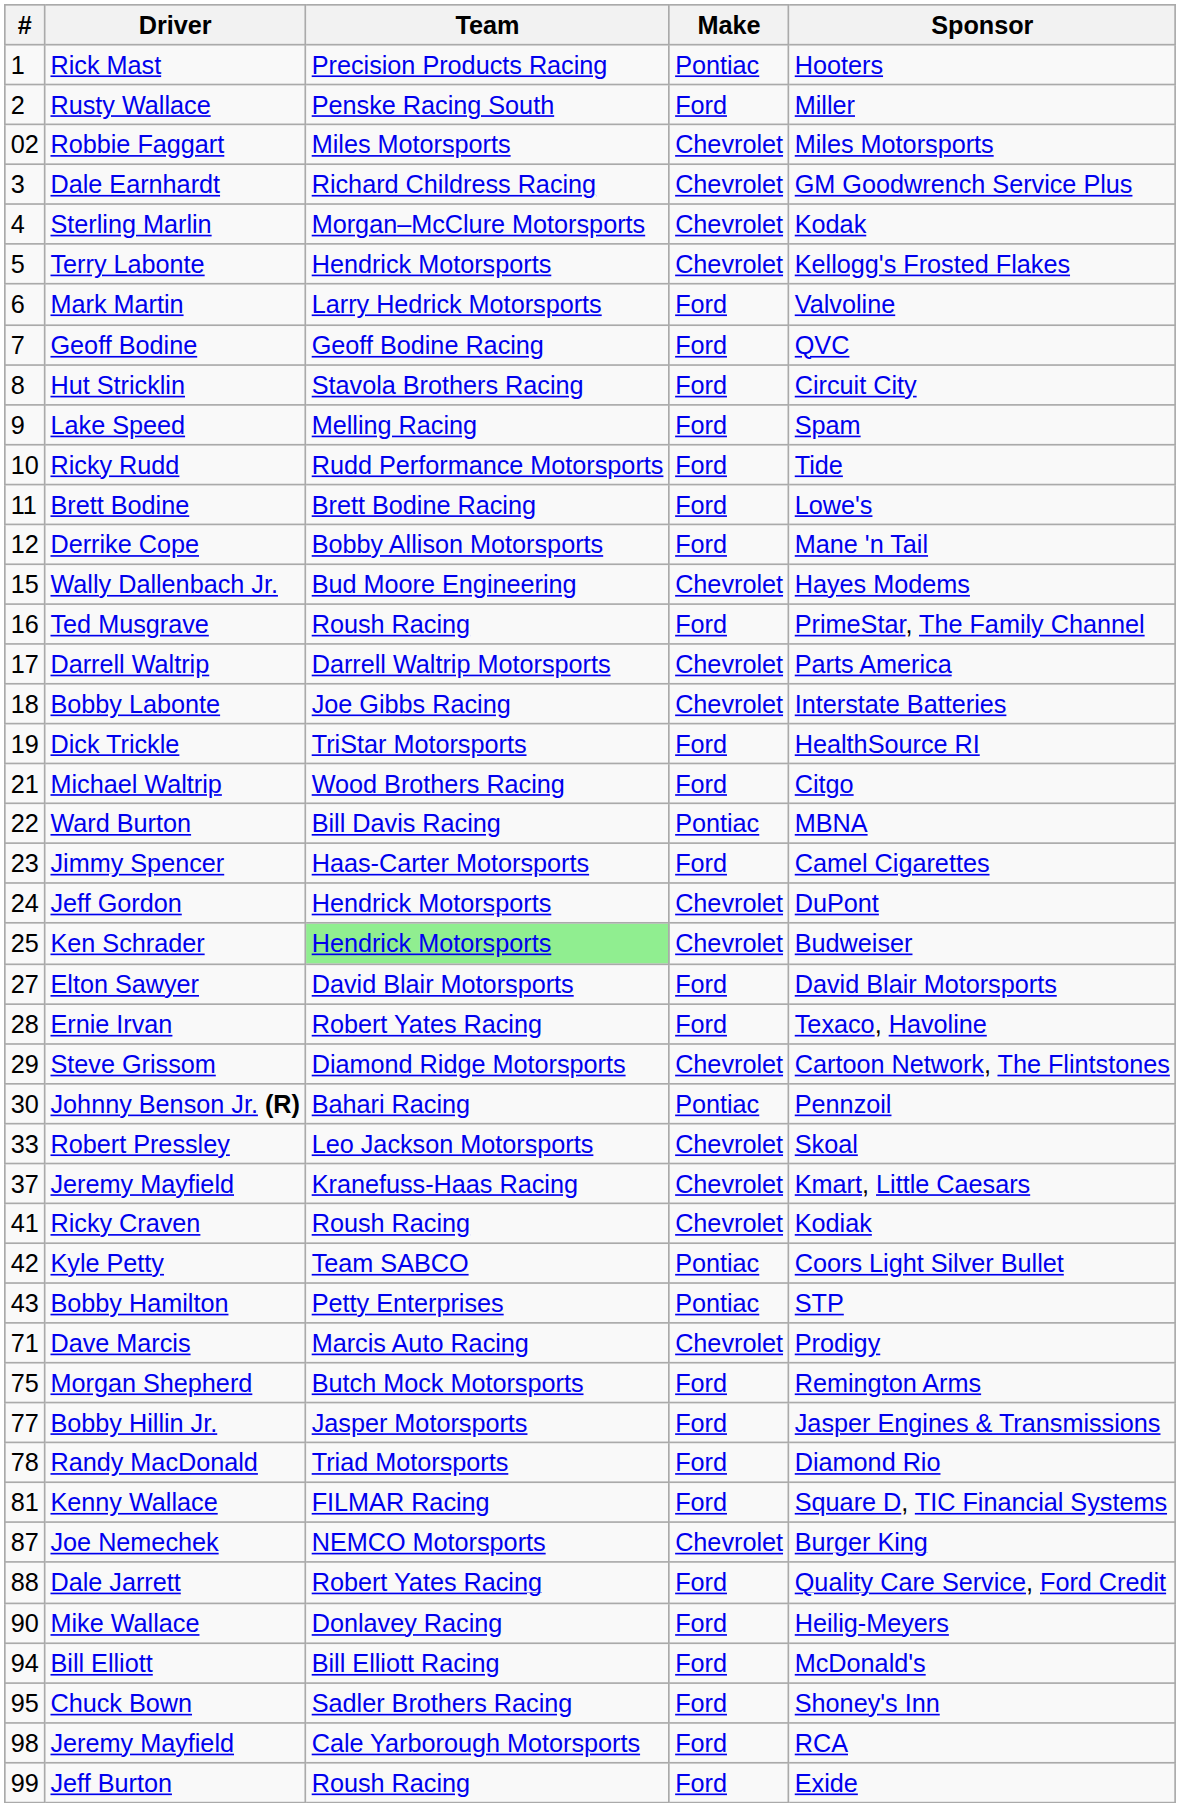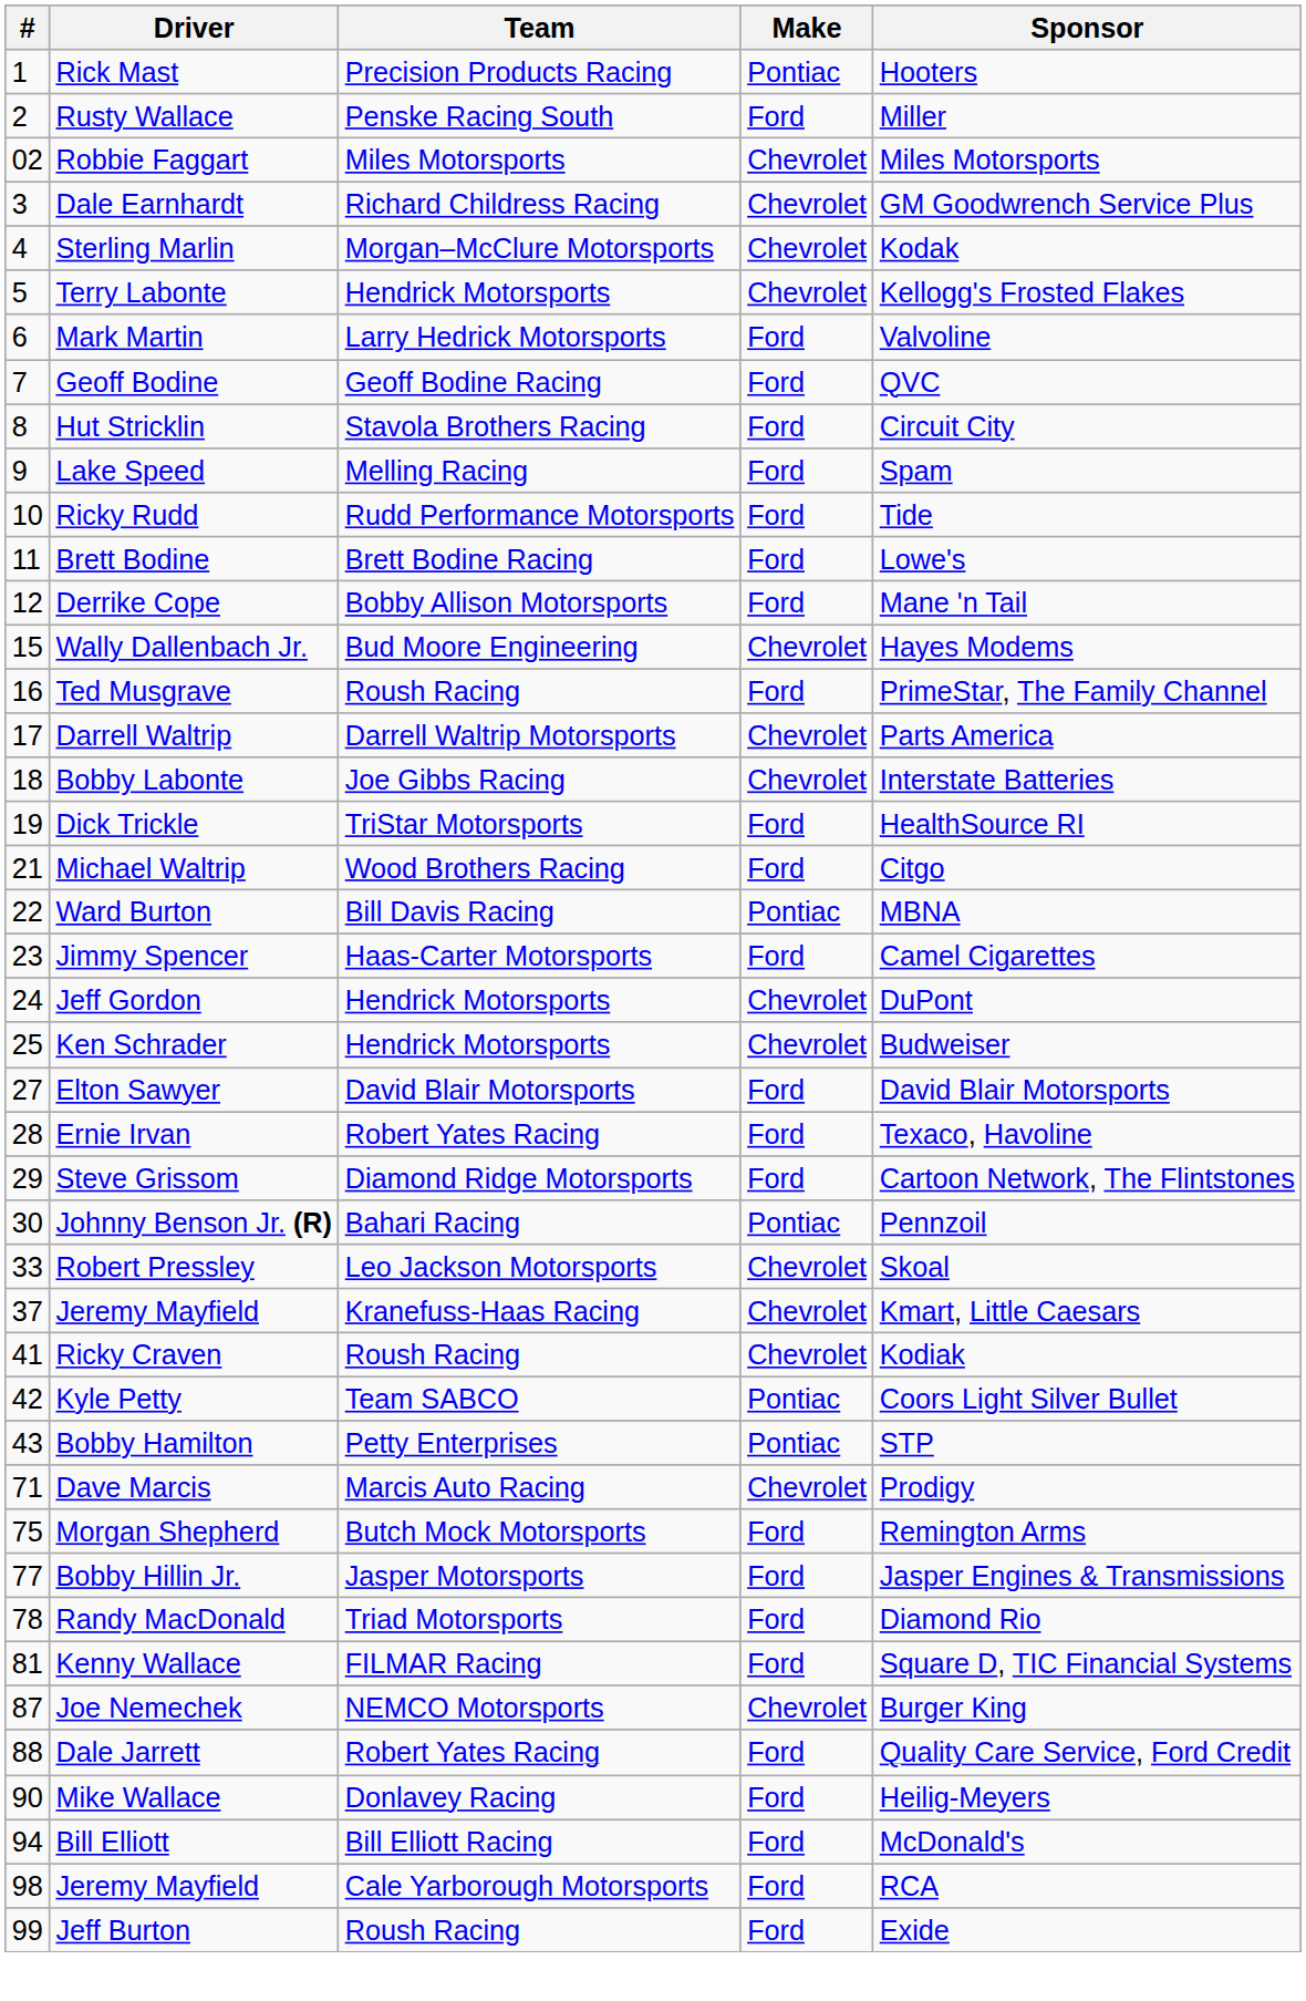 <table class="wikitable" style="font-size:95%">
 <tr>
 <th>#</th>
 <th>Driver</th>
 <th>Team</th>
 <th>Make</th>
 <th>Sponsor</th>
 </tr>
 <tr>
 <td>1</td>
 <td><a href='#'>Rick Mast</a></td>
 <td><a href='#'>Precision Products Racing</a></td>
 <td><a href='#'>Pontiac</a></td>
 <td><a href='#'>Hooters</a></td>
 </tr>
 <tr>
 <td>2</td>
 <td><a href='#'>Rusty Wallace</a></td>
 <td><a href='#'>Penske Racing South</a></td>
 <td><a href='#'>Ford</a></td>
 <td><a href='#'>Miller</a></td>
 </tr>
 <tr>
 <td>02</td>
 <td><a href='#'>Robbie Faggart</a></td>
 <td><a href='#'>Miles Motorsports</a></td>
 <td><a href='#'>Chevrolet</a></td>
 <td><a href='#'>Miles Motorsports</a></td>
 </tr>
 <tr>
 <td>3</td>
 <td><a href='#'>Dale Earnhardt</a></td>
 <td><a href='#'>Richard Childress Racing</a></td>
 <td><a href='#'>Chevrolet</a></td>
 <td><a href='#'>GM Goodwrench Service Plus</a></td>
 </tr>
 <tr>
 <td>4</td>
 <td><a href='#'>Sterling Marlin</a></td>
 <td><a href='#'>Morgan–McClure Motorsports</a></td>
 <td><a href='#'>Chevrolet</a></td>
 <td><a href='#'>Kodak</a></td>
 </tr>
 <tr>
 <td>5</td>
 <td><a href='#'>Terry Labonte</a></td>
 <td><a href='#'>Hendrick Motorsports</a></td>
 <td><a href='#'>Chevrolet</a></td>
 <td><a href='#'>Kellogg's Frosted Flakes</a></td>
 </tr>
 <tr>
 <td>6</td>
 <td><a href='#'>Mark Martin</a></td>
 <td><a href='#'>Larry Hedrick Motorsports</a></td>
 <td><a href='#'>Ford</a></td>
 <td><a href='#'>Valvoline</a></td>
 </tr>
 <tr>
 <td>7</td>
 <td><a href='#'>Geoff Bodine</a></td>
 <td><a href='#'>Geoff Bodine Racing</a></td>
 <td><a href='#'>Ford</a></td>
 <td><a href='#'>QVC</a></td>
 </tr>
 <tr>
 <td>8</td>
 <td><a href='#'>Hut Stricklin</a></td>
 <td><a href='#'>Stavola Brothers Racing</a></td>
 <td><a href='#'>Ford</a></td>
 <td><a href='#'>Circuit City</a></td>
 </tr>
 <tr>
 <td>9</td>
 <td><a href='#'>Lake Speed</a></td>
 <td><a href='#'>Melling Racing</a></td>
 <td><a href='#'>Ford</a></td>
 <td><a href='#'>Spam</a></td>
 </tr>
 <tr>
 <td>10</td>
 <td><a href='#'>Ricky Rudd</a></td>
 <td><a href='#'>Rudd Performance Motorsports</a></td>
 <td><a href='#'>Ford</a></td>
 <td><a href='#'>Tide</a></td>
 </tr>
 <tr>
 <td>11</td>
 <td><a href='#'>Brett Bodine</a></td>
 <td><a href='#'>Brett Bodine Racing</a></td>
 <td><a href='#'>Ford</a></td>
 <td><a href='#'>Lowe's</a></td>
 </tr>
 <tr>
 <td>12</td>
 <td><a href='#'>Derrike Cope</a></td>
 <td><a href='#'>Bobby Allison Motorsports</a></td>
 <td><a href='#'>Ford</a></td>
 <td><a href='#'>Mane 'n Tail</a></td>
 </tr>
 <tr>
 <td>15</td>
 <td><a href='#'>Wally Dallenbach Jr.</a></td>
 <td><a href='#'>Bud Moore Engineering</a></td>
 <td><a href='#'>Chevrolet</a></td>
 <td><a href='#'>Hayes Modems</a></td>
 </tr>
 <tr>
 <td>16</td>
 <td><a href='#'>Ted Musgrave</a></td>
 <td><a href='#'>Roush Racing</a></td>
 <td><a href='#'>Ford</a></td>
 <td><a href='#'>PrimeStar</a>, <a href='#'>The Family Channel</a></td>
 </tr>
 <tr>
 <td>17</td>
 <td><a href='#'>Darrell Waltrip</a></td>
 <td><a href='#'>Darrell Waltrip Motorsports</a></td>
 <td><a href='#'>Chevrolet</a></td>
 <td><a href='#'>Parts America</a></td>
 </tr>
 <tr>
 <td>18</td>
 <td><a href='#'>Bobby Labonte</a></td>
 <td><a href='#'>Joe Gibbs Racing</a></td>
 <td><a href='#'>Chevrolet</a></td>
 <td><a href='#'>Interstate Batteries</a></td>
 </tr>
 <tr>
 <td>19</td>
 <td><a href='#'>Dick Trickle</a></td>
 <td><a href='#'>TriStar Motorsports</a></td>
 <td><a href='#'>Ford</a></td>
 <td><a href='#'>HealthSource RI</a></td>
 </tr>
 <tr>
 <td>21</td>
 <td><a href='#'>Michael Waltrip</a></td>
 <td><a href='#'>Wood Brothers Racing</a></td>
 <td><a href='#'>Ford</a></td>
 <td><a href='#'>Citgo</a></td>
 </tr>
 <tr>
 <td>22</td>
 <td><a href='#'>Ward Burton</a></td>
 <td><a href='#'>Bill Davis Racing</a></td>
 <td><a href='#'>Pontiac</a></td>
 <td><a href='#'>MBNA</a></td>
 </tr>
 <tr>
 <td>23</td>
 <td><a href='#'>Jimmy Spencer</a></td>
 <td><a href='#'>Haas-Carter Motorsports</a></td>
 <td><a href='#'>Ford</a></td>
 <td><a href='#'>Camel Cigarettes</a></td>
 </tr>
 <tr>
 <td>24</td>
 <td><a href='#'>Jeff Gordon</a></td>
 <td><a href='#'>Hendrick Motorsports</a></td>
 <td><a href='#'>Chevrolet</a></td>
 <td><a href='#'>DuPont</a></td>
 </tr>
 <tr>
 <td>25</td>
 <td><a href='#'>Ken Schrader</a></td>
-<td style="background: lightgreen;"><a href='#'>Hendrick Motorsports</a></td>
+<td><a href='#'>Hendrick Motorsports</a></td>
 <td><a href='#'>Chevrolet</a></td>
 <td><a href='#'>Budweiser</a></td>
 </tr>
 <tr>
 <td>27</td>
 <td><a href='#'>Elton Sawyer</a></td>
 <td><a href='#'>David Blair Motorsports</a></td>
 <td><a href='#'>Ford</a></td>
 <td><a href='#'>David Blair Motorsports</a></td>
 </tr>
 <tr>
 <td>28</td>
 <td><a href='#'>Ernie Irvan</a></td>
 <td><a href='#'>Robert Yates Racing</a></td>
 <td><a href='#'>Ford</a></td>
 <td><a href='#'>Texaco</a>, <a href='#'>Havoline</a></td>
 </tr>
 <tr>
 <td>29</td>
 <td><a href='#'>Steve Grissom</a></td>
 <td><a href='#'>Diamond Ridge Motorsports</a></td>
-<td><a href='#'>Chevrolet</a></td>
+<td><a href='#'>Ford</a></td>
 <td><a href='#'>Cartoon Network</a>, <a href='#'>The Flintstones</a></td>
 </tr>
 <tr>
 <td>30</td>
 <td><a href='#'>Johnny Benson Jr.</a> <strong>(R)</strong></td>
 <td><a href='#'>Bahari Racing</a></td>
 <td><a href='#'>Pontiac</a></td>
 <td><a href='#'>Pennzoil</a></td>
 </tr>
 <tr>
 <td>33</td>
 <td><a href='#'>Robert Pressley</a></td>
 <td><a href='#'>Leo Jackson Motorsports</a></td>
 <td><a href='#'>Chevrolet</a></td>
 <td><a href='#'>Skoal</a></td>
 </tr>
 <tr>
 <td>37</td>
 <td><a href='#'>Jeremy Mayfield</a></td>
 <td><a href='#'>Kranefuss-Haas Racing</a></td>
 <td><a href='#'>Chevrolet</a></td>
 <td><a href='#'>Kmart</a>, <a href='#'>Little Caesars</a></td>
 </tr>
 <tr>
 <td>41</td>
 <td><a href='#'>Ricky Craven</a></td>
 <td><a href='#'>Roush Racing</a></td>
 <td><a href='#'>Chevrolet</a></td>
 <td><a href='#'>Kodiak</a></td>
 </tr>
 <tr>
 <td>42</td>
 <td><a href='#'>Kyle Petty</a></td>
 <td><a href='#'>Team SABCO</a></td>
 <td><a href='#'>Pontiac</a></td>
 <td><a href='#'>Coors Light Silver Bullet</a></td>
 </tr>
 <tr>
 <td>43</td>
 <td><a href='#'>Bobby Hamilton</a></td>
 <td><a href='#'>Petty Enterprises</a></td>
 <td><a href='#'>Pontiac</a></td>
 <td><a href='#'>STP</a></td>
 </tr>
 <tr>
 <td>71</td>
 <td><a href='#'>Dave Marcis</a></td>
 <td><a href='#'>Marcis Auto Racing</a></td>
 <td><a href='#'>Chevrolet</a></td>
 <td><a href='#'>Prodigy</a></td>
 </tr>
 <tr>
 <td>75</td>
 <td><a href='#'>Morgan Shepherd</a></td>
 <td><a href='#'>Butch Mock Motorsports</a></td>
 <td><a href='#'>Ford</a></td>
 <td><a href='#'>Remington Arms</a></td>
 </tr>
 <tr>
 <td>77</td>
 <td><a href='#'>Bobby Hillin Jr.</a></td>
 <td><a href='#'>Jasper Motorsports</a></td>
 <td><a href='#'>Ford</a></td>
 <td><a href='#'>Jasper Engines & Transmissions</a></td>
 </tr>
 <tr>
 <td>78</td>
 <td><a href='#'>Randy MacDonald</a></td>
 <td><a href='#'>Triad Motorsports</a></td>
 <td><a href='#'>Ford</a></td>
 <td><a href='#'>Diamond Rio</a></td>
 </tr>
 <tr>
 <td>81</td>
 <td><a href='#'>Kenny Wallace</a></td>
 <td><a href='#'>FILMAR Racing</a></td>
 <td><a href='#'>Ford</a></td>
 <td><a href='#'>Square D</a>, <a href='#'>TIC Financial Systems</a></td>
 </tr>
 <tr>
 <td>87</td>
 <td><a href='#'>Joe Nemechek</a></td>
 <td><a href='#'>NEMCO Motorsports</a></td>
 <td><a href='#'>Chevrolet</a></td>
 <td><a href='#'>Burger King</a></td>
 </tr>
 <tr>
 <td>88</td>
 <td><a href='#'>Dale Jarrett</a></td>
 <td><a href='#'>Robert Yates Racing</a></td>
 <td><a href='#'>Ford</a></td>
 <td><a href='#'>Quality Care Service</a>, <a href='#'>Ford Credit</a></td>
 </tr>
 <tr>
 <td>90</td>
 <td><a href='#'>Mike Wallace</a></td>
 <td><a href='#'>Donlavey Racing</a></td>
 <td><a href='#'>Ford</a></td>
 <td><a href='#'>Heilig-Meyers</a></td>
 </tr>
 <tr>
 <td>94</td>
 <td><a href='#'>Bill Elliott</a></td>
 <td><a href='#'>Bill Elliott Racing</a></td>
 <td><a href='#'>Ford</a></td>
 <td><a href='#'>McDonald's</a></td>
 </tr>
 <tr>
-<td>95</td>
-<td><a href='#'>Chuck Bown</a></td>
-<td><a href='#'>Sadler Brothers Racing</a></td>
-<td><a href='#'>Ford</a></td>
-<td><a href='#'>Shoney's Inn</a></td>
-</tr>
-<tr>
 <td>98</td>
 <td><a href='#'>Jeremy Mayfield</a></td>
 <td><a href='#'>Cale Yarborough Motorsports</a></td>
 <td><a href='#'>Ford</a></td>
 <td><a href='#'>RCA</a></td>
 </tr>
 <tr>
 <td>99</td>
 <td><a href='#'>Jeff Burton</a></td>
 <td><a href='#'>Roush Racing</a></td>
 <td><a href='#'>Ford</a></td>
 <td><a href='#'>Exide</a></td>
 </tr>
 </table>
